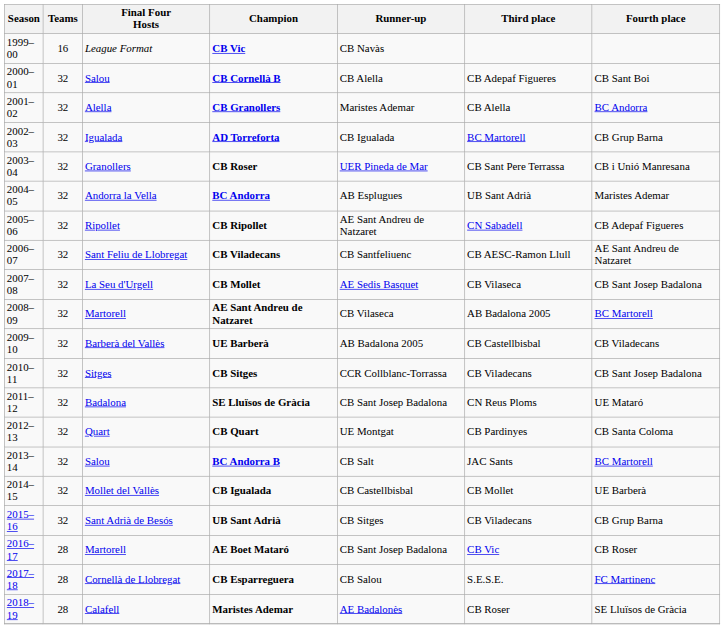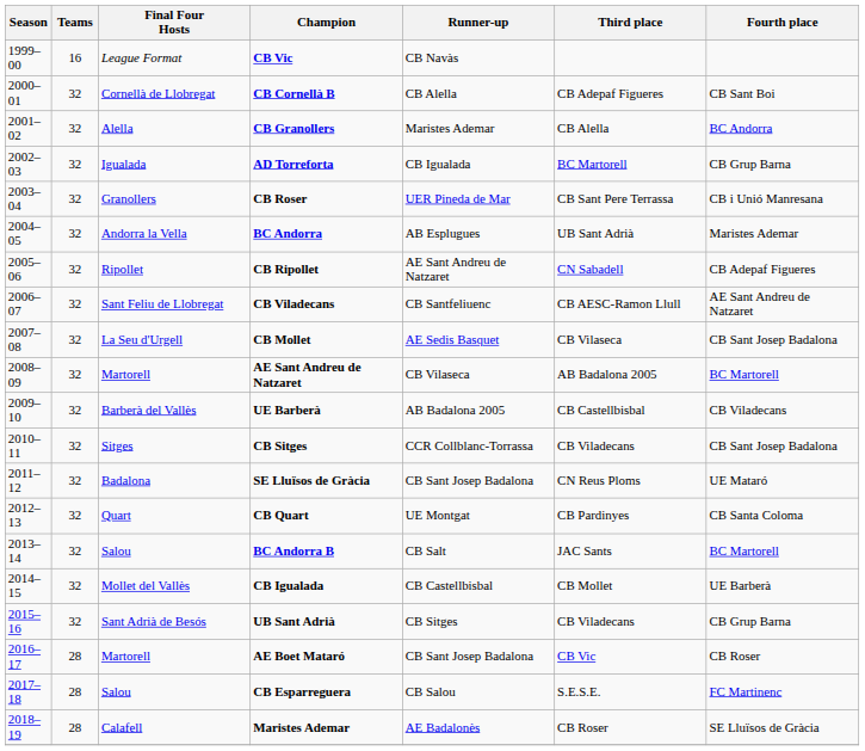 <table class="wikitable">
 <tr>
 <th width=50>Season</th>
 <th width=50>Teams</th>
 <th width=180>Final Four<br>Hosts</th>
 <th width=180>Champion</th>
 <th width=180>Runner-up</th>
 <th width=180>Third place</th>
 <th width=180>Fourth place</th>
 </tr>
 <tr>
 <td>1999–00</td>
 <td align=center>16</td>
 <td><em>League Format</em></td>
 <td><strong><a href='#'>CB Vic</a></strong></td>
 <td>CB Navàs</td>
 <td></td>
 <td></td>
 </tr>
 <tr>
 <td>2000–01</td>
 <td align=center>32</td>
-<td><a href='#'>Salou</a></td>
+<td><a href='#'>Cornellà de Llobregat</a></td>
 <td><strong><a href='#'>CB Cornellà B</a></strong></td>
 <td>CB Alella</td>
 <td>CB Adepaf Figueres</td>
 <td>CB Sant Boi</td>
 </tr>
 <tr>
 <td>2001–02</td>
 <td align=center>32</td>
 <td><a href='#'>Alella</a></td>
 <td><strong><a href='#'>CB Granollers</a></strong></td>
 <td>Maristes Ademar</td>
 <td>CB Alella</td>
 <td><a href='#'>BC Andorra</a></td>
 </tr>
 <tr>
 <td>2002–03</td>
 <td align=center>32</td>
 <td><a href='#'>Igualada</a></td>
 <td><strong><a href='#'>AD Torreforta</a></strong></td>
 <td>CB Igualada</td>
 <td><a href='#'>BC Martorell</a></td>
 <td>CB Grup Barna</td>
 </tr>
 <tr>
 <td>2003–04</td>
 <td align=center>32</td>
 <td><a href='#'>Granollers</a></td>
 <td><strong>CB Roser</strong></td>
 <td><a href='#'>UER Pineda de Mar</a></td>
 <td>CB Sant Pere Terrassa</td>
 <td>CB i Unió Manresana</td>
 </tr>
 <tr>
 <td>2004–05</td>
 <td align=center>32</td>
 <td><a href='#'>Andorra la Vella</a></td>
 <td><strong><a href='#'>BC Andorra</a></strong></td>
 <td>AB Esplugues</td>
 <td>UB Sant Adrià</td>
 <td>Maristes Ademar</td>
 </tr>
 <tr>
 <td>2005–06</td>
 <td align=center>32</td>
 <td><a href='#'>Ripollet</a></td>
 <td><strong>CB Ripollet</strong></td>
 <td>AE Sant Andreu de Natzaret</td>
 <td><a href='#'>CN Sabadell</a></td>
 <td>CB Adepaf Figueres</td>
 </tr>
 <tr>
 <td>2006–07</td>
 <td align=center>32</td>
 <td><a href='#'>Sant Feliu de Llobregat</a></td>
 <td><strong>CB Viladecans</strong></td>
 <td>CB Santfeliuenc</td>
 <td>CB AESC-Ramon Llull</td>
 <td>AE Sant Andreu de Natzaret</td>
 </tr>
 <tr>
 <td>2007–08</td>
 <td align=center>32</td>
 <td><a href='#'>La Seu d'Urgell</a></td>
 <td><strong>CB Mollet</strong></td>
 <td><a href='#'>AE Sedis Basquet</a></td>
 <td>CB Vilaseca</td>
 <td>CB Sant Josep Badalona</td>
 </tr>
 <tr>
 <td>2008–09</td>
 <td align=center>32</td>
 <td><a href='#'>Martorell</a></td>
 <td><strong>AE Sant Andreu de Natzaret</strong></td>
 <td>CB Vilaseca</td>
 <td>AB Badalona 2005</td>
 <td><a href='#'>BC Martorell</a></td>
 </tr>
 <tr>
 <td>2009–10</td>
 <td align=center>32</td>
 <td><a href='#'>Barberà del Vallès</a></td>
 <td><strong>UE Barberà</strong></td>
 <td>AB Badalona 2005</td>
 <td>CB Castellbisbal</td>
 <td>CB Viladecans</td>
 </tr>
 <tr>
 <td>2010–11</td>
 <td align=center>32</td>
 <td><a href='#'>Sitges</a></td>
 <td><strong>CB Sitges</strong></td>
 <td>CCR Collblanc-Torrassa</td>
 <td>CB Viladecans</td>
 <td>CB Sant Josep Badalona</td>
 </tr>
 <tr>
 <td>2011–12</td>
 <td align=center>32</td>
 <td><a href='#'>Badalona</a></td>
 <td><strong>SE Lluïsos de Gràcia</strong></td>
 <td>CB Sant Josep Badalona</td>
 <td>CN Reus Ploms</td>
 <td>UE Mataró</td>
 </tr>
 <tr>
 <td>2012–13</td>
 <td align=center>32</td>
 <td><a href='#'>Quart</a></td>
 <td><strong>CB Quart</strong></td>
 <td>UE Montgat</td>
 <td>CB Pardinyes</td>
 <td>CB Santa Coloma</td>
 </tr>
 <tr>
 <td>2013–14</td>
 <td align=center>32</td>
 <td><a href='#'>Salou</a></td>
 <td><strong><a href='#'>BC Andorra B</a></strong></td>
 <td>CB Salt</td>
 <td>JAC Sants</td>
 <td><a href='#'>BC Martorell</a></td>
 </tr>
 <tr>
 <td>2014–15</td>
 <td align=center>32</td>
 <td><a href='#'>Mollet del Vallès</a></td>
 <td><strong>CB Igualada</strong></td>
 <td>CB Castellbisbal</td>
 <td>CB Mollet</td>
 <td>UE Barberà</td>
 </tr>
 <tr>
 <td><a href='#'>2015–16</a></td>
 <td align=center>32</td>
 <td><a href='#'>Sant Adrià de Besós</a></td>
 <td><strong>UB Sant Adrià</strong></td>
 <td>CB Sitges</td>
 <td>CB Viladecans</td>
 <td>CB Grup Barna</td>
 </tr>
 <tr>
 <td><a href='#'>2016–17</a></td>
 <td align=center>28</td>
 <td><a href='#'>Martorell</a></td>
 <td><strong>AE Boet Mataró</strong></td>
 <td>CB Sant Josep Badalona</td>
 <td><a href='#'>CB Vic</a></td>
 <td>CB Roser</td>
 </tr>
 <tr>
 <td><a href='#'>2017–18</a></td>
 <td align=center>28</td>
-<td><a href='#'>Cornellà de Llobregat</a></td>
+<td><a href='#'>Salou</a></td>
 <td><strong>CB Esparreguera</strong></td>
 <td>CB Salou</td>
 <td>S.E.S.E.</td>
 <td><a href='#'>FC Martinenc</a></td>
 </tr>
 <tr>
 <td><a href='#'>2018–19</a></td>
 <td align=center>28</td>
 <td><a href='#'>Calafell</a></td>
 <td><strong>Maristes Ademar</strong></td>
 <td><a href='#'>AE Badalonès</a></td>
 <td>CB Roser</td>
 <td>SE Lluïsos de Gràcia</td>
 </tr>
 <tr>
 </tr>
 </table>
